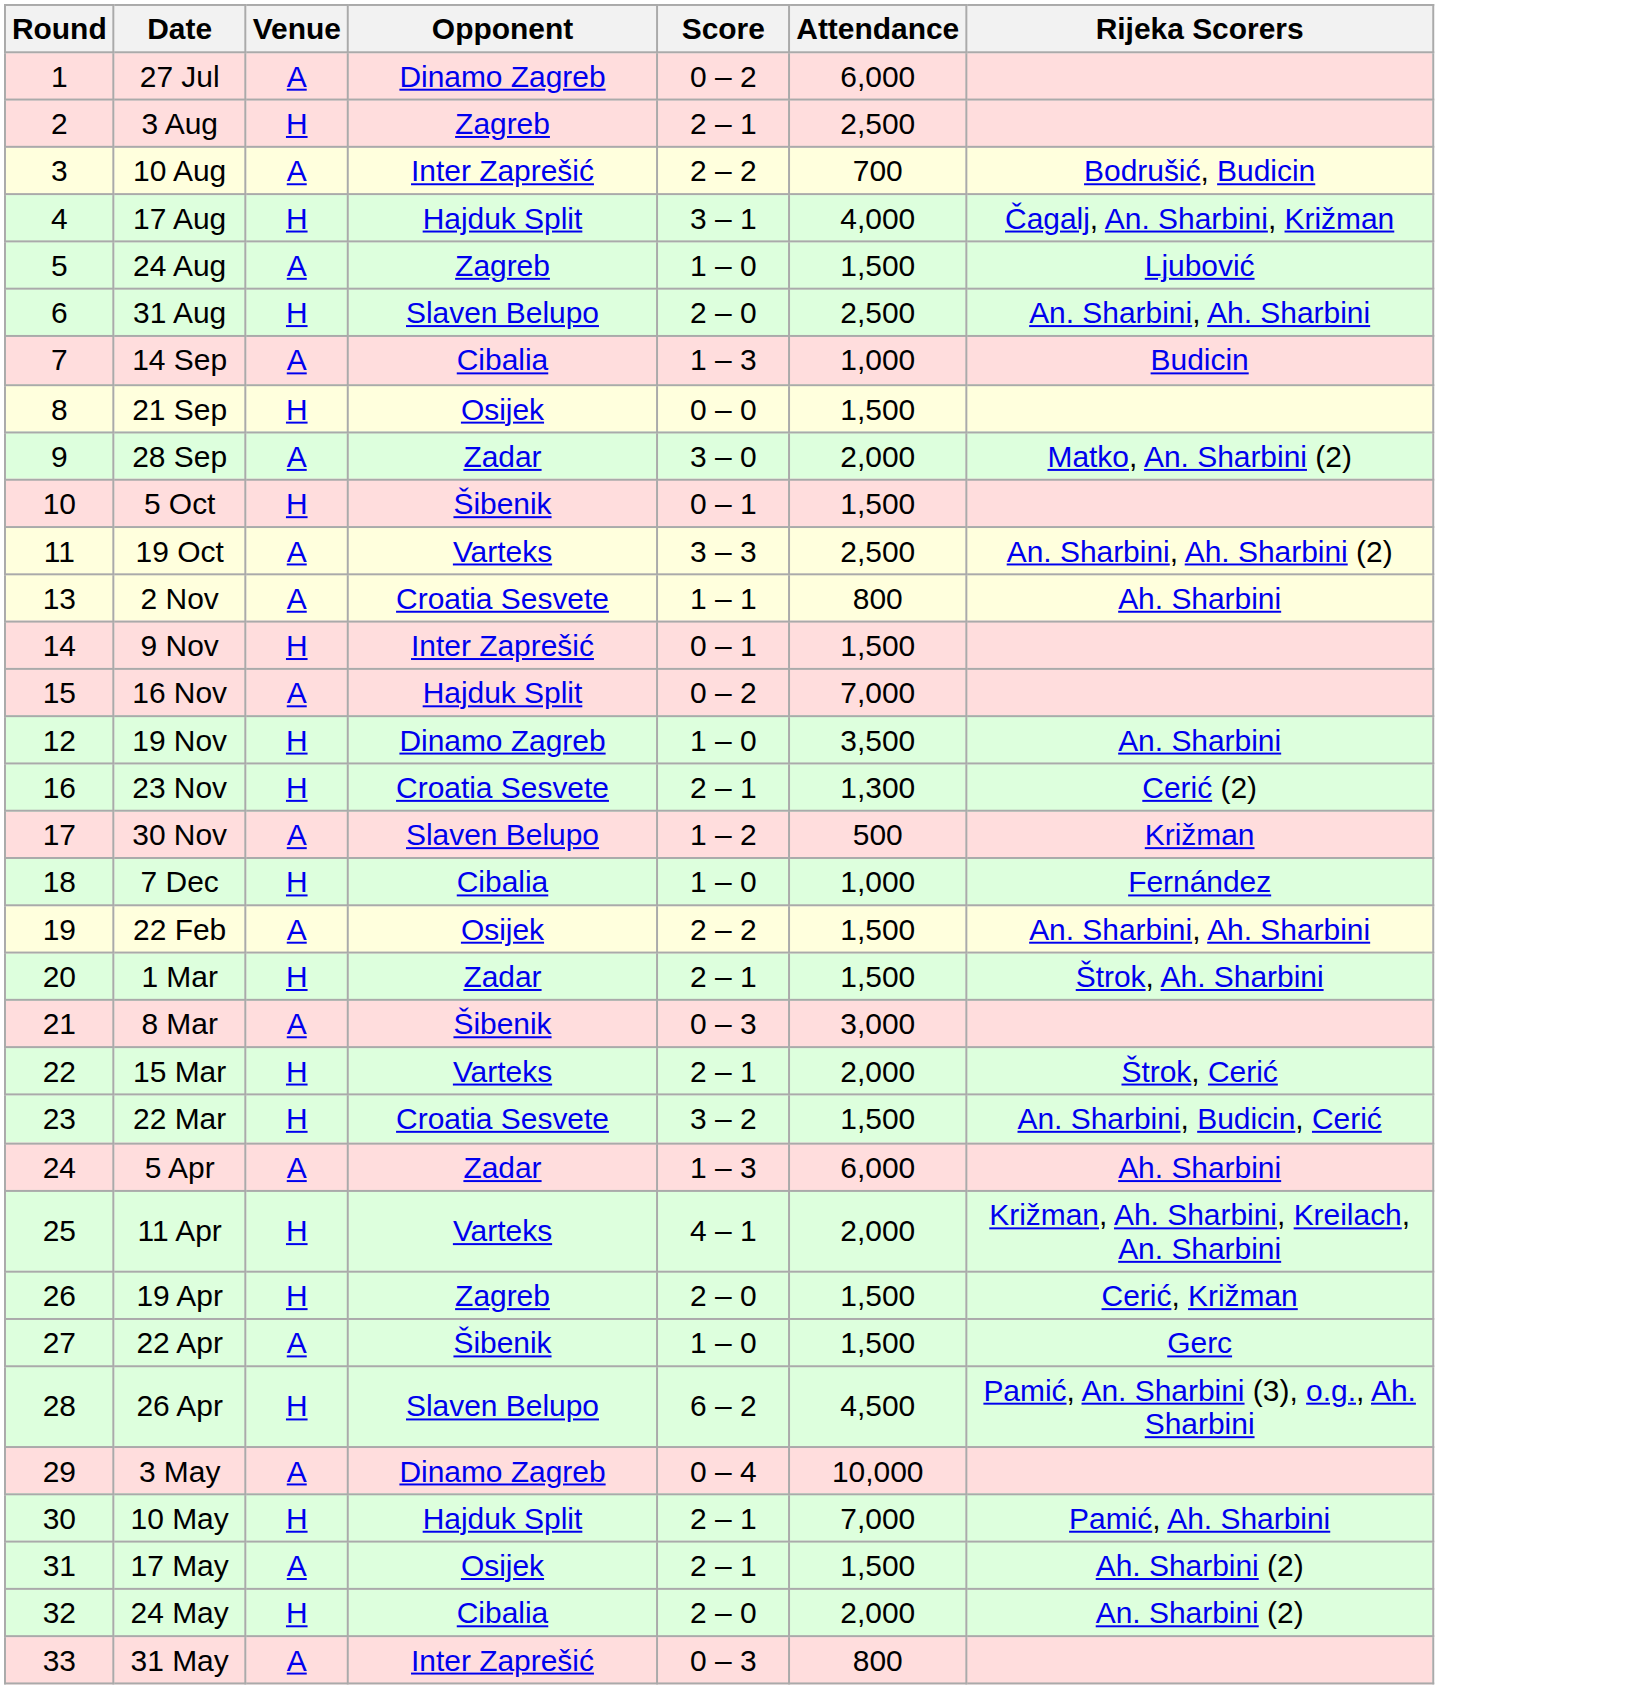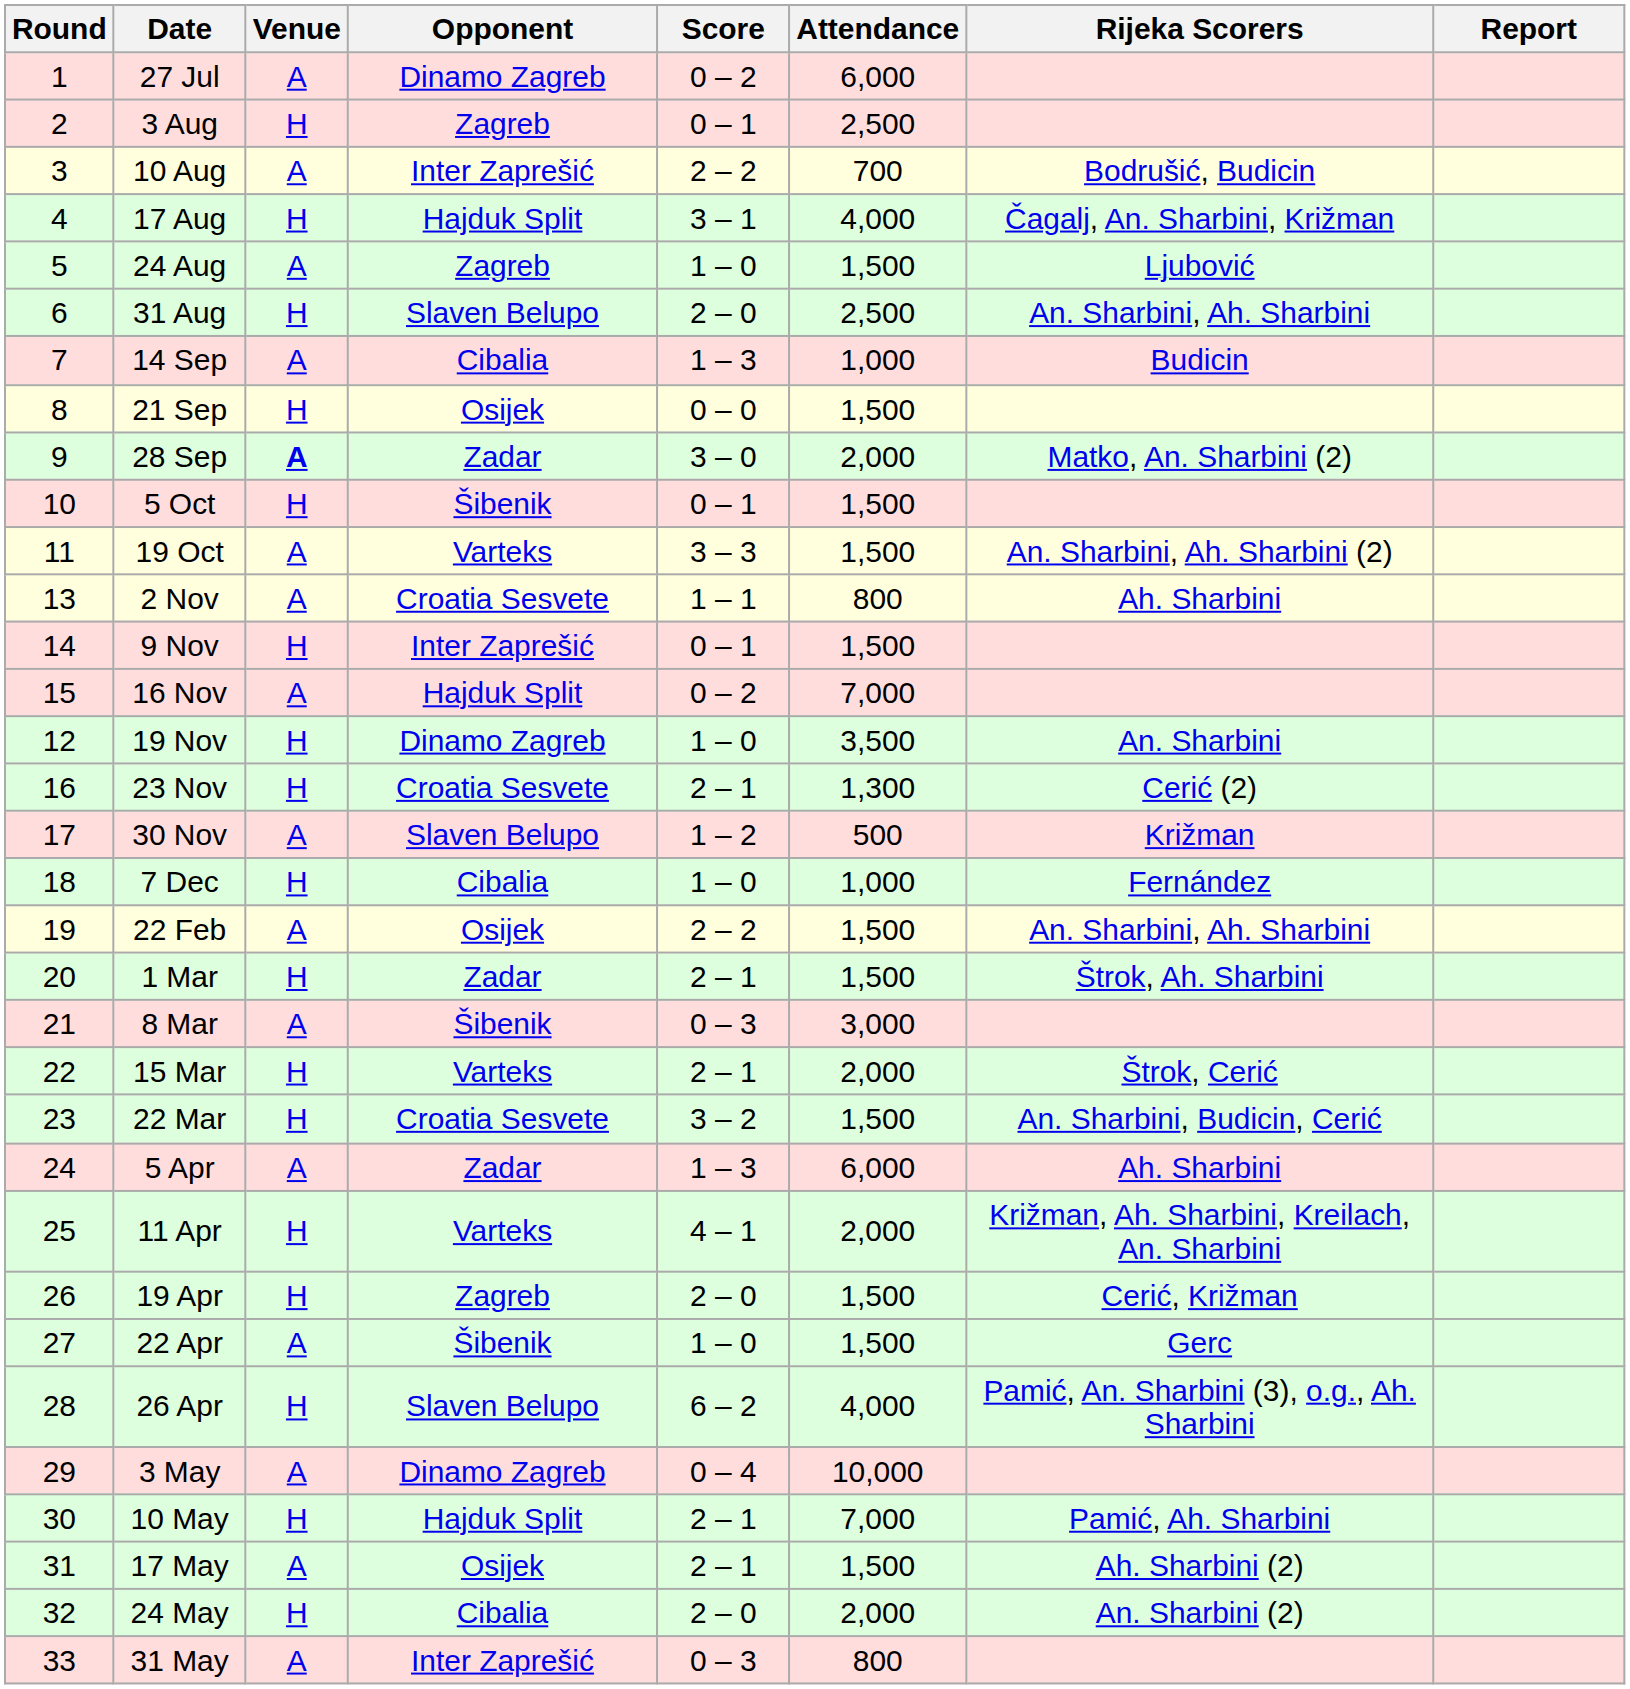 <table class="wikitable sortable" style="text-align: center; font-size:95%;">
 <tr>
 <th width="30">Round</th>
 <th width="60">Date</th>
 <th width="20">Venue</th>
 <th width="150">Opponent</th>
 <th width="60">Score</th>
 <th width="40">Attendance</th>
 <th width="230">Rijeka Scorers</th>
+<th width="90" class="unsortable">Report</th>
 </tr>
 <tr bgcolor="#ffdddd">
 <td>1</td>
 <td>27 Jul</td>
 <td><a href='#'>A</a></td>
 <td><a href='#'>Dinamo Zagreb</a></td>
 <td>0 – 2</td>
 <td>6,000</td>
 <td></td>
+<td></td>
 </tr>
 <tr bgcolor="#ffdddd">
 <td>2</td>
 <td>3 Aug</td>
 <td><a href='#'>H</a></td>
 <td><a href='#'>Zagreb</a></td>
-<td>2 – 1</td>
+<td>0 – 1</td>
 <td>2,500</td>
+<td></td>
 <td></td>
 </tr>
 <tr bgcolor="#ffffdd">
 <td>3</td>
 <td>10 Aug</td>
 <td><a href='#'>A</a></td>
 <td><a href='#'>Inter Zaprešić</a></td>
 <td>2 – 2</td>
 <td>700</td>
 <td><a href='#'>Bodrušić</a>, <a href='#'>Budicin</a></td>
+<td></td>
 </tr>
 <tr bgcolor="#ddffdd">
 <td>4</td>
 <td>17 Aug</td>
 <td><a href='#'>H</a></td>
 <td><a href='#'>Hajduk Split</a></td>
 <td>3 – 1</td>
 <td>4,000</td>
 <td><a href='#'>Čagalj</a>, <a href='#'>An. Sharbini</a>, <a href='#'>Križman</a></td>
+<td></td>
 </tr>
 <tr bgcolor="#ddffdd">
 <td>5</td>
 <td>24 Aug</td>
 <td><a href='#'>A</a></td>
 <td><a href='#'>Zagreb</a></td>
 <td>1 – 0</td>
 <td>1,500</td>
 <td><a href='#'>Ljubović</a></td>
+<td></td>
 </tr>
 <tr bgcolor="#ddffdd">
 <td>6</td>
 <td>31 Aug</td>
 <td><a href='#'>H</a></td>
 <td><a href='#'>Slaven Belupo</a></td>
 <td>2 – 0</td>
 <td>2,500</td>
 <td><a href='#'>An. Sharbini</a>, <a href='#'>Ah. Sharbini</a></td>
+<td></td>
 </tr>
 <tr bgcolor="#ffdddd">
 <td>7</td>
 <td>14 Sep</td>
 <td><a href='#'>A</a></td>
 <td><a href='#'>Cibalia</a></td>
 <td>1 – 3</td>
 <td>1,000</td>
 <td><a href='#'>Budicin</a></td>
+<td></td>
 </tr>
 <tr bgcolor="#ffffdd">
 <td>8</td>
 <td>21 Sep</td>
 <td><a href='#'>H</a></td>
 <td><a href='#'>Osijek</a></td>
 <td>0 – 0</td>
 <td>1,500</td>
 <td></td>
+<td></td>
 </tr>
 <tr bgcolor="#ddffdd">
 <td>9</td>
 <td>28 Sep</td>
-<td><a href='#'>A</a></td>
+<td><strong><a href='#'>A</a></strong></td>
 <td><a href='#'>Zadar</a></td>
 <td>3 – 0</td>
 <td>2,000</td>
 <td><a href='#'>Matko</a>, <a href='#'>An. Sharbini</a> (2)</td>
+<td></td>
 </tr>
 <tr bgcolor="#ffdddd">
 <td>10</td>
 <td>5 Oct</td>
 <td><a href='#'>H</a></td>
 <td><a href='#'>Šibenik</a></td>
 <td>0 – 1</td>
 <td>1,500</td>
 <td></td>
+<td></td>
 </tr>
 <tr bgcolor="#ffffdd">
 <td>11</td>
 <td>19 Oct</td>
 <td><a href='#'>A</a></td>
 <td><a href='#'>Varteks</a></td>
 <td>3 – 3</td>
-<td>2,500</td>
+<td>1,500</td>
 <td><a href='#'>An. Sharbini</a>, <a href='#'>Ah. Sharbini</a> (2)</td>
+<td></td>
 </tr>
 <tr bgcolor="#ffffdd">
 <td>13</td>
 <td>2 Nov</td>
 <td><a href='#'>A</a></td>
 <td><a href='#'>Croatia Sesvete</a></td>
 <td>1 – 1</td>
 <td>800</td>
 <td><a href='#'>Ah. Sharbini</a></td>
+<td></td>
 </tr>
 <tr bgcolor="#ffdddd">
 <td>14</td>
 <td>9 Nov</td>
 <td><a href='#'>H</a></td>
 <td><a href='#'>Inter Zaprešić</a></td>
 <td>0 – 1</td>
 <td>1,500</td>
+<td></td>
 <td></td>
 </tr>
 <tr bgcolor="#ffdddd">
 <td>15</td>
 <td>16 Nov</td>
 <td><a href='#'>A</a></td>
 <td><a href='#'>Hajduk Split</a></td>
 <td>0 – 2</td>
 <td>7,000</td>
 <td></td>
+<td></td>
 </tr>
 <tr bgcolor="#ddffdd">
 <td>12</td>
 <td>19 Nov</td>
 <td><a href='#'>H</a></td>
 <td><a href='#'>Dinamo Zagreb</a></td>
 <td>1 – 0</td>
 <td>3,500</td>
 <td><a href='#'>An. Sharbini</a></td>
+<td></td>
 </tr>
 <tr bgcolor="#ddffdd">
 <td>16</td>
 <td>23 Nov</td>
 <td><a href='#'>H</a></td>
 <td><a href='#'>Croatia Sesvete</a></td>
 <td>2 – 1</td>
 <td>1,300</td>
 <td><a href='#'>Cerić</a> (2)</td>
+<td></td>
 </tr>
 <tr bgcolor="#ffdddd">
 <td>17</td>
 <td>30 Nov</td>
 <td><a href='#'>A</a></td>
 <td><a href='#'>Slaven Belupo</a></td>
 <td>1 – 2</td>
 <td>500</td>
 <td><a href='#'>Križman</a></td>
+<td></td>
 </tr>
 <tr bgcolor="#ddffdd">
 <td>18</td>
 <td>7 Dec</td>
 <td><a href='#'>H</a></td>
 <td><a href='#'>Cibalia</a></td>
 <td>1 – 0</td>
 <td>1,000</td>
 <td><a href='#'>Fernández</a></td>
+<td></td>
 </tr>
 <tr bgcolor="#ffffdd">
 <td>19</td>
 <td>22 Feb</td>
 <td><a href='#'>A</a></td>
 <td><a href='#'>Osijek</a></td>
 <td>2 – 2</td>
 <td>1,500</td>
 <td><a href='#'>An. Sharbini</a>, <a href='#'>Ah. Sharbini</a></td>
+<td></td>
 </tr>
 <tr bgcolor="#ddffdd">
 <td>20</td>
 <td>1 Mar</td>
 <td><a href='#'>H</a></td>
 <td><a href='#'>Zadar</a></td>
 <td>2 – 1</td>
 <td>1,500</td>
 <td><a href='#'>Štrok</a>, <a href='#'>Ah. Sharbini</a></td>
+<td></td>
 </tr>
 <tr bgcolor="#ffdddd">
 <td>21</td>
 <td>8 Mar</td>
 <td><a href='#'>A</a></td>
 <td><a href='#'>Šibenik</a></td>
 <td>0 – 3</td>
 <td>3,000</td>
+<td></td>
 <td></td>
 </tr>
 <tr bgcolor="#ddffdd">
 <td>22</td>
 <td>15 Mar</td>
 <td><a href='#'>H</a></td>
 <td><a href='#'>Varteks</a></td>
 <td>2 – 1</td>
 <td>2,000</td>
 <td><a href='#'>Štrok</a>, <a href='#'>Cerić</a></td>
+<td></td>
 </tr>
 <tr bgcolor="#ddffdd">
 <td>23</td>
 <td>22 Mar</td>
 <td><a href='#'>H</a></td>
 <td><a href='#'>Croatia Sesvete</a></td>
 <td>3 – 2</td>
 <td>1,500</td>
 <td><a href='#'>An. Sharbini</a>, <a href='#'>Budicin</a>, <a href='#'>Cerić</a></td>
+<td></td>
 </tr>
 <tr bgcolor="#ffdddd">
 <td>24</td>
 <td>5 Apr</td>
 <td><a href='#'>A</a></td>
 <td><a href='#'>Zadar</a></td>
 <td>1 – 3</td>
 <td>6,000</td>
 <td><a href='#'>Ah. Sharbini</a></td>
+<td></td>
 </tr>
 <tr bgcolor="#ddffdd">
 <td>25</td>
 <td>11 Apr</td>
 <td><a href='#'>H</a></td>
 <td><a href='#'>Varteks</a></td>
 <td>4 – 1</td>
 <td>2,000</td>
 <td><a href='#'>Križman</a>, <a href='#'>Ah. Sharbini</a>, <a href='#'>Kreilach</a>, <a href='#'>An. Sharbini</a></td>
+<td></td>
 </tr>
 <tr bgcolor="#ddffdd">
 <td>26</td>
 <td>19 Apr</td>
 <td><a href='#'>H</a></td>
 <td><a href='#'>Zagreb</a></td>
 <td>2 – 0</td>
 <td>1,500</td>
 <td><a href='#'>Cerić</a>, <a href='#'>Križman</a></td>
+<td></td>
 </tr>
 <tr bgcolor="#ddffdd">
 <td>27</td>
 <td>22 Apr</td>
 <td><a href='#'>A</a></td>
 <td><a href='#'>Šibenik</a></td>
 <td>1 – 0</td>
 <td>1,500</td>
 <td><a href='#'>Gerc</a></td>
+<td></td>
 </tr>
 <tr bgcolor="#ddffdd">
 <td>28</td>
 <td>26 Apr</td>
 <td><a href='#'>H</a></td>
 <td><a href='#'>Slaven Belupo</a></td>
 <td>6 – 2</td>
-<td>4,500</td>
+<td>4,000</td>
 <td><a href='#'>Pamić</a>, <a href='#'>An. Sharbini</a> (3), <a href='#'>o.g.</a>, <a href='#'>Ah. Sharbini</a></td>
+<td></td>
 </tr>
 <tr bgcolor="#ffdddd">
 <td>29</td>
 <td>3 May</td>
 <td><a href='#'>A</a></td>
 <td><a href='#'>Dinamo Zagreb</a></td>
 <td>0 – 4</td>
 <td>10,000</td>
+<td></td>
 <td></td>
 </tr>
 <tr bgcolor="#ddffdd">
 <td>30</td>
 <td>10 May</td>
 <td><a href='#'>H</a></td>
 <td><a href='#'>Hajduk Split</a></td>
 <td>2 – 1</td>
 <td>7,000</td>
 <td><a href='#'>Pamić</a>, <a href='#'>Ah. Sharbini</a></td>
+<td></td>
 </tr>
 <tr bgcolor="#ddffdd">
 <td>31</td>
 <td>17 May</td>
 <td><a href='#'>A</a></td>
 <td><a href='#'>Osijek</a></td>
 <td>2 – 1</td>
 <td>1,500</td>
 <td><a href='#'>Ah. Sharbini</a> (2)</td>
+<td></td>
 </tr>
 <tr bgcolor="#ddffdd">
 <td>32</td>
 <td>24 May</td>
 <td><a href='#'>H</a></td>
 <td><a href='#'>Cibalia</a></td>
 <td>2 – 0</td>
 <td>2,000</td>
 <td><a href='#'>An. Sharbini</a> (2)</td>
+<td></td>
 </tr>
 <tr bgcolor="#ffdddd">
 <td>33</td>
 <td>31 May</td>
 <td><a href='#'>A</a></td>
 <td><a href='#'>Inter Zaprešić</a></td>
 <td>0 – 3</td>
 <td>800</td>
 <td></td>
+<td></td>
 </tr>
 </table>
